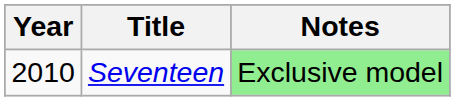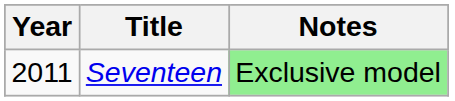 <table class="wikitable">
 <tr>
 <th>Year</th>
 <th>Title</th>
 <th>Notes</th>
 </tr>
 <tr>
-<td>2010</td>
+<td>2011</td>
 <td><em><a href='#'>Seventeen</a></em></td>
 <td style="background: lightgreen;">Exclusive model</td>
 </tr>
 </table>
